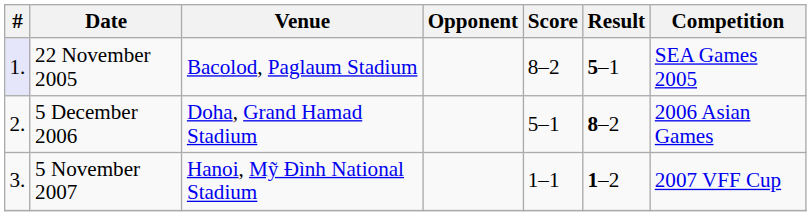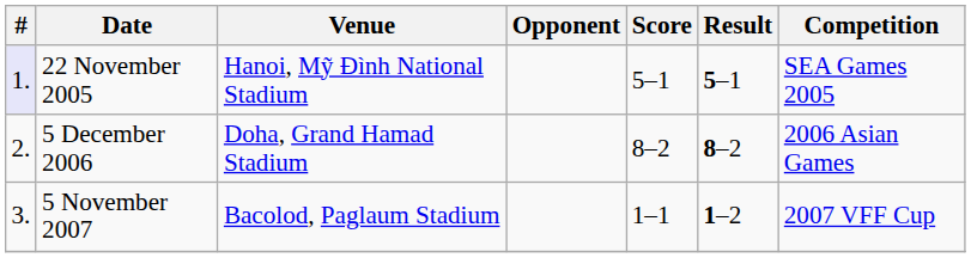 <table class="wikitable collapsible collapsed">
 <tr>
 <th>#</th>
 <th>Date</th>
 <th>Venue</th>
 <th>Opponent</th>
 <th>Score</th>
 <th>Result</th>
 <th>Competition</th>
 </tr>
 <tr>
 <td style="background: lavender;">1.</td>
 <td>22 November 2005</td>
-<td><a href='#'>Bacolod</a>, <a href='#'>Paglaum Stadium</a></td>
+<td><a href='#'>Hanoi</a>, <a href='#'>Mỹ Đình National Stadium</a></td>
 <td></td>
-<td>8–2</td>
+<td>5–1</td>
 <td><strong>5</strong>–1</td>
 <td><a href='#'>SEA Games 2005</a></td>
 </tr>
 <tr>
 <td>2.</td>
 <td>5 December 2006</td>
 <td><a href='#'>Doha</a>, <a href='#'>Grand Hamad Stadium</a></td>
 <td></td>
-<td>5–1</td>
+<td>8–2</td>
 <td><strong>8</strong>–2</td>
 <td><a href='#'>2006 Asian Games</a></td>
 </tr>
 <tr>
 <td>3.</td>
 <td>5 November 2007</td>
-<td><a href='#'>Hanoi</a>, <a href='#'>Mỹ Đình National Stadium</a></td>
+<td><a href='#'>Bacolod</a>, <a href='#'>Paglaum Stadium</a></td>
 <td></td>
 <td>1–1</td>
 <td><strong>1</strong>–2</td>
 <td><a href='#'>2007 VFF Cup</a></td>
 </tr>
 <tr>
 </tr>
 </table>
